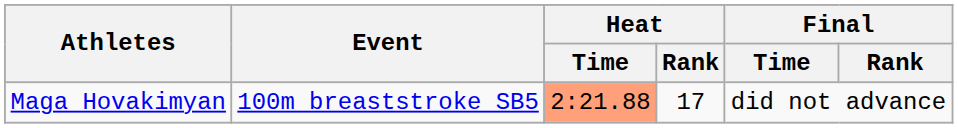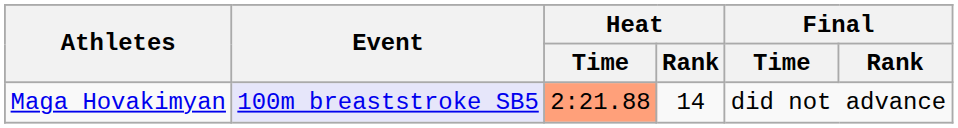 <table class=wikitable>
 <tr>
 <th rowspan="2">Athletes</th>
 <th rowspan="2">Event</th>
 <th colspan="2">Heat</th>
 <th colspan="2">Final</th>
 </tr>
 <tr>
 <th>Time</th>
 <th>Rank</th>
 <th>Time</th>
 <th>Rank</th>
 </tr>
 <tr align=center>
 <td align=left><a href='#'>Maga Hovakimyan</a></td>
-<td align=left><a href='#'>100m breaststroke SB5</a></td>
+<td align=left style="background: lavender;"><a href='#'>100m breaststroke SB5</a></td>
 <td style="background: lightsalmon;">2:21.88</td>
-<td>17</td>
+<td>14</td>
 <td colspan=2>did not advance</td>
 </tr>
 </table>
